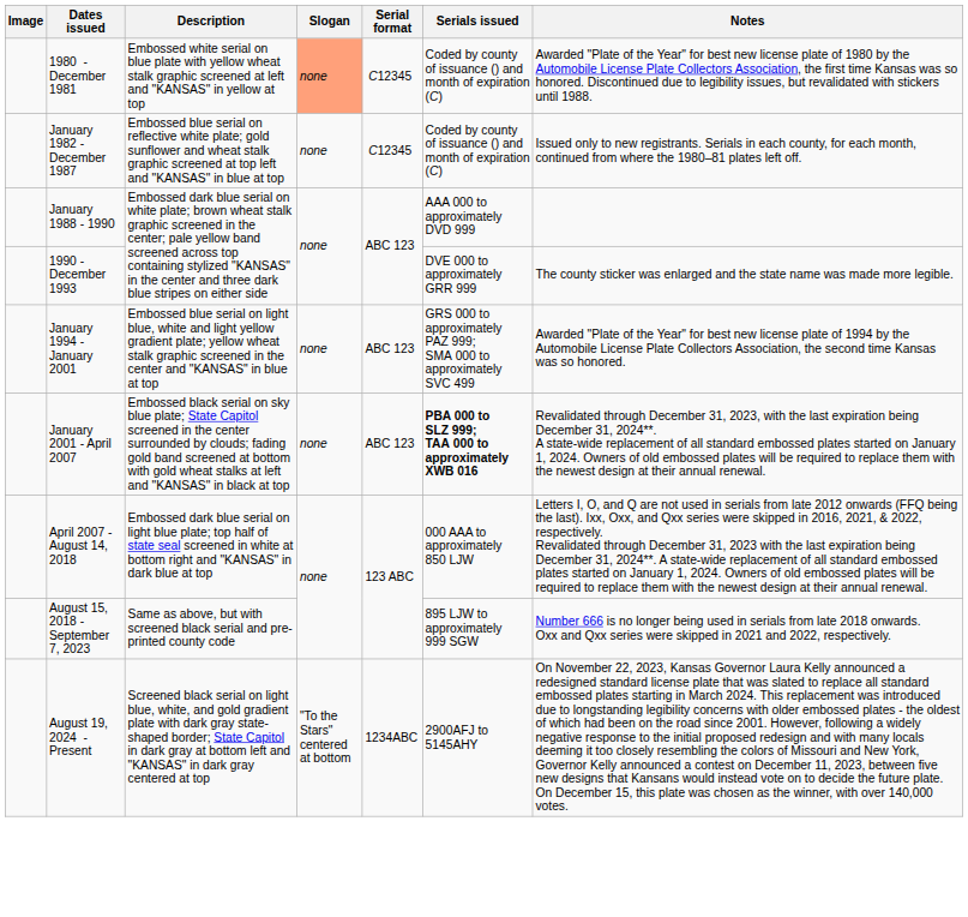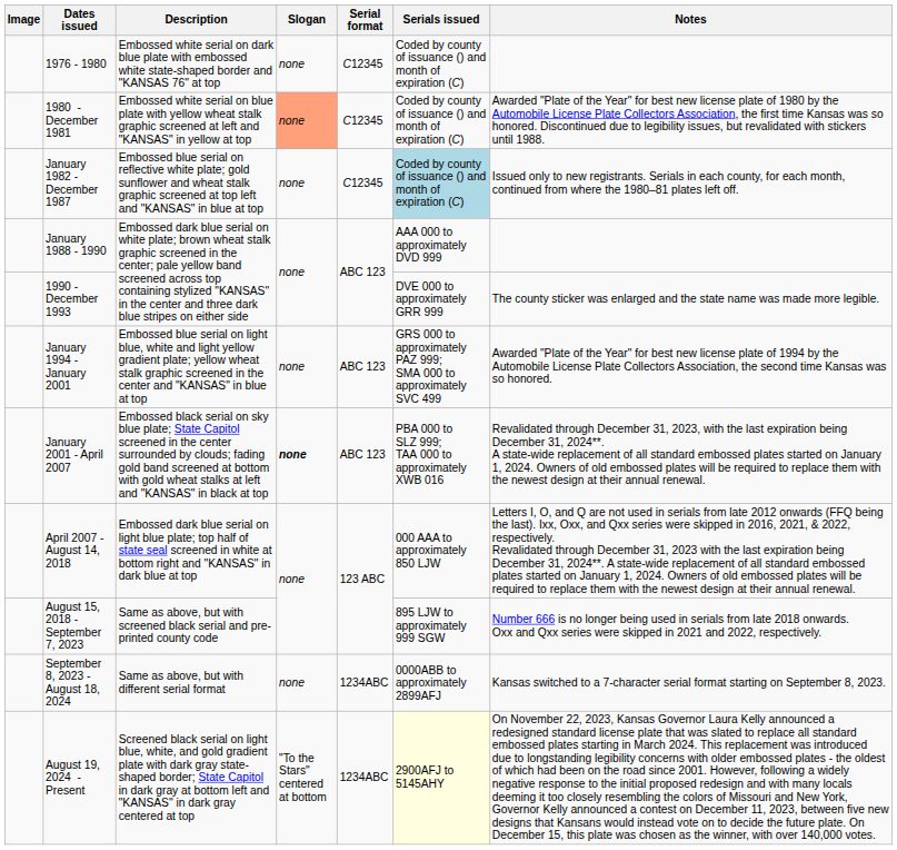 <table class="wikitable">
 <tr>
 <th>Image</th>
 <th>Dates issued</th>
 <th>Description</th>
 <th>Slogan</th>
 <th>Serial format</th>
 <th>Serials issued</th>
 <th>Notes</th>
+</tr>
+<tr>
+<td></td>
+<td>1976 - 1980</td>
+<td>Embossed white serial on dark blue plate with embossed white state-shaped border and "KANSAS 76" at top</td>
+<td><em>none</em></td>
+<td> <em>C</em>12345</td>
+<td>Coded by county of issuance () and month of expiration (<em>C</em>)</td>
+<td></td>
 </tr>
 <tr>
 <td></td>
 <td>1980  - December 1981</td>
 <td>Embossed white serial on blue plate with yellow wheat stalk graphic screened at left and "KANSAS" in yellow at top</td>
 <td style="background: lightsalmon;"><em>none</em></td>
 <td> <em>C</em>12345</td>
 <td>Coded by county of issuance () and month of expiration (<em>C</em>)</td>
 <td>Awarded "Plate of the Year" for best new license plate of 1980 by the <a href='#'>Automobile License Plate Collectors Association</a>, the first time Kansas was so honored. Discontinued due to legibility issues, but revalidated with stickers until 1988.</td>
 </tr>
 <tr>
 <td></td>
 <td>January 1982 - December 1987</td>
 <td>Embossed blue serial on reflective white plate; gold sunflower and wheat stalk graphic screened at top left and "KANSAS" in blue at top</td>
 <td><em>none</em></td>
 <td> <em>C</em>12345</td>
-<td>Coded by county of issuance () and month of expiration (<em>C</em>)</td>
+<td style="background: lightblue;">Coded by county of issuance () and month of expiration (<em>C</em>)</td>
 <td>Issued only to new registrants. Serials in each county, for each month, continued from where the 1980–81 plates left off.</td>
 </tr>
 <tr>
 <td></td>
 <td>January 1988 - 1990</td>
 <td rowspan="2">Embossed dark blue serial on white plate; brown wheat stalk graphic screened in the center; pale yellow band screened across top containing stylized "KANSAS" in the center and three dark blue stripes on either side</td>
 <td rowspan="2"><em>none</em></td>
 <td rowspan="2">ABC 123</td>
 <td>AAA 000 to approximately DVD 999</td>
 <td></td>
 </tr>
 <tr>
 <td></td>
 <td>1990 - December 1993</td>
 <td>DVE 000 to approximately GRR 999</td>
 <td>The county sticker was enlarged and the state name was made more legible.</td>
 </tr>
 <tr>
 <td></td>
 <td>January 1994 - January 2001</td>
 <td>Embossed blue serial on light blue, white and light yellow gradient plate; yellow wheat stalk graphic screened in the center and "KANSAS" in blue at top</td>
 <td><em>none</em></td>
 <td>ABC 123</td>
 <td>GRS 000 to approximately PAZ 999;<br>SMA 000 to approximately SVC 499</td>
 <td>Awarded "Plate of the Year" for best new license plate of 1994 by the Automobile License Plate Collectors Association, the second time Kansas was so honored.</td>
 </tr>
 <tr>
 <td></td>
 <td>January 2001 - April 2007</td>
 <td>Embossed black serial on sky blue plate; <a href='#'>State Capitol</a> screened in the center surrounded by clouds; fading gold band screened at bottom with gold wheat stalks at left and "KANSAS" in black at top</td>
-<td><em>none</em></td>
+<td><strong><em>none</em></strong></td>
 <td>ABC 123</td>
-<td><strong>PBA 000 to SLZ 999;<br>TAA 000 to approximately XWB 016</strong></td>
+<td>PBA 000 to SLZ 999;<br>TAA 000 to approximately XWB 016</td>
 <td>Revalidated through December 31, 2023, with the last expiration being December 31, 2024**.<br>A state-wide replacement of all standard embossed plates started on January 1, 2024. Owners of old embossed plates will be required to replace them with the newest design at their annual renewal.</td>
 </tr>
 <tr>
 <td></td>
 <td>April 2007 - August 14, 2018</td>
 <td>Embossed dark blue serial on light blue plate; top half of <a href='#'>state seal</a> screened in white at bottom right and "KANSAS" in dark blue at top</td>
 <td rowspan="2"><em>none</em></td>
 <td rowspan="2">123 ABC</td>
 <td>000 AAA to approximately<br>850 LJW</td>
 <td>Letters I, O, and Q are not used in serials from late 2012 onwards (FFQ being the last). Ixx, Oxx, and Qxx series were skipped in 2016, 2021, & 2022, respectively.<br>Revalidated through December 31, 2023 with the last expiration being December 31, 2024**. A state-wide replacement of all standard embossed plates started on January 1, 2024. Owners of old embossed plates will be required to replace them with the newest design at their annual renewal.</td>
 </tr>
 <tr>
 <td></td>
 <td>August 15, 2018 - September 7, 2023</td>
 <td>Same as above, but with screened black serial and pre-printed county code</td>
 <td>895 LJW to approximately<br>999 SGW</td>
 <td><a href='#'>Number 666</a> is no longer being used in serials from late 2018 onwards.<br>Oxx and Qxx series were skipped in 2021 and 2022, respectively.</td>
 </tr>
 <tr>
 <td></td>
+<td>September 8, 2023 - August 18, 2024</td>
+<td>Same as above, but with different serial format</td>
+<td><em>none</em></td>
+<td>1234ABC</td>
+<td>0000ABB to approximately 2899AFJ</td>
+<td>Kansas switched to a 7-character serial format starting on September 8, 2023.</td>
+</tr>
+<tr>
+<td></td>
 <td>August 19, 2024  - Present</td>
 <td>Screened black serial on light blue, white, and gold gradient plate with dark gray state-shaped border; <a href='#'>State Capitol</a> in dark gray at bottom left and "KANSAS" in dark gray centered at top</td>
 <td>"To the Stars" centered at bottom</td>
 <td>1234ABC</td>
-<td>2900AFJ to 5145AHY </td>
+<td style="background: lightyellow;">2900AFJ to 5145AHY </td>
 <td>On November 22, 2023, Kansas Governor Laura Kelly announced a redesigned standard license plate that was slated to replace all standard embossed plates starting in March 2024. This replacement was introduced due to longstanding legibility concerns with older embossed plates - the oldest of which had been on the road since 2001. However, following a widely negative response to the initial proposed redesign and with many locals deeming it too closely resembling the colors of Missouri and New York, Governor Kelly announced a contest on December 11, 2023, between five new designs that Kansans would instead vote on to decide the future plate. On December 15, this plate was chosen as the winner, with over 140,000 votes.</td>
 </tr>
 </table>
